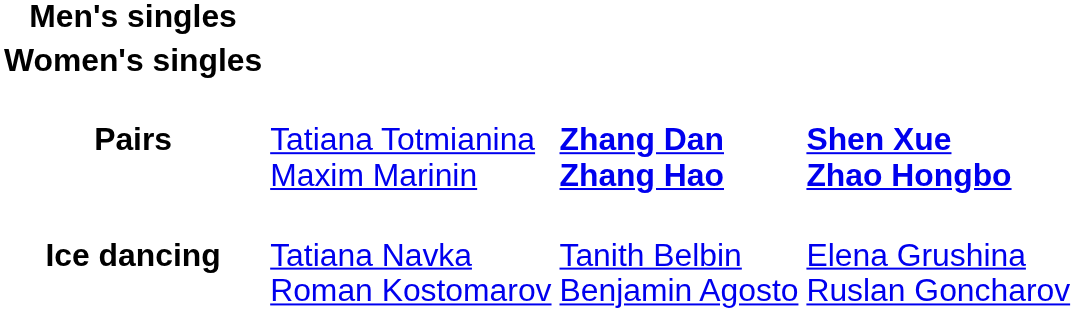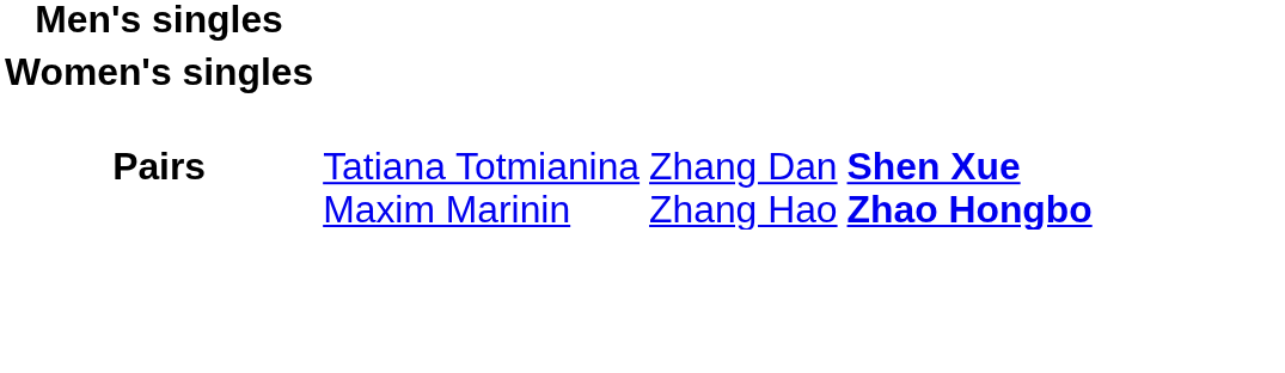 <table>
 <tr>
 <th scope="row">Men's singles<br></th>
 <td></td>
 <td></td>
 <td></td>
 </tr>
 <tr>
 <th scope="row">Women's singles<br></th>
 <td></td>
 <td></td>
 <td></td>
 </tr>
 <tr>
 <th scope="row">Pairs<br></th>
 <td><br><a href='#'>Tatiana Totmianina</a><br><a href='#'>Maxim Marinin</a></td>
-<td><strong><br><a href='#'>Zhang Dan</a><br><a href='#'>Zhang Hao</a></strong></td>
+<td><br><a href='#'>Zhang Dan</a><br><a href='#'>Zhang Hao</a></td>
 <td><strong><br><a href='#'>Shen Xue</a><br><a href='#'>Zhao Hongbo</a></strong></td>
 </tr>
-<tr>
-<th scope="row">Ice dancing<br></th>
-<td><br><a href='#'>Tatiana Navka</a><br><a href='#'>Roman Kostomarov</a></td>
-<td><br><a href='#'>Tanith Belbin</a><br><a href='#'>Benjamin Agosto</a></td>
-<td><br><a href='#'>Elena Grushina</a><br><a href='#'>Ruslan Goncharov</a></td>
-</tr>
 </table>
